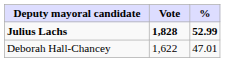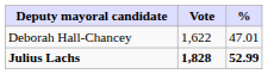 <table class="wikitable">
 <tr>
 <th style="background:#ddf; width:200px;">Deputy mayoral candidate</th>
 <th style="background:#ddf; width:50px;">Vote</th>
 <th style="background:#ddf; width:30px;">%</th>
 </tr>
 <tr>
+<td>Deborah Hall-Chancey</td>
+<td>1,622</td>
+<td>47.01</td>
+</tr>
+<tr>
 <td><strong>Julius Lachs</strong></td>
 <td><strong>1,828</strong></td>
 <td><strong>52.99</strong></td>
 </tr>
-<tr>
-<td>Deborah Hall-Chancey</td>
-<td>1,622</td>
-<td>47.01</td>
-</tr>
 </table>
